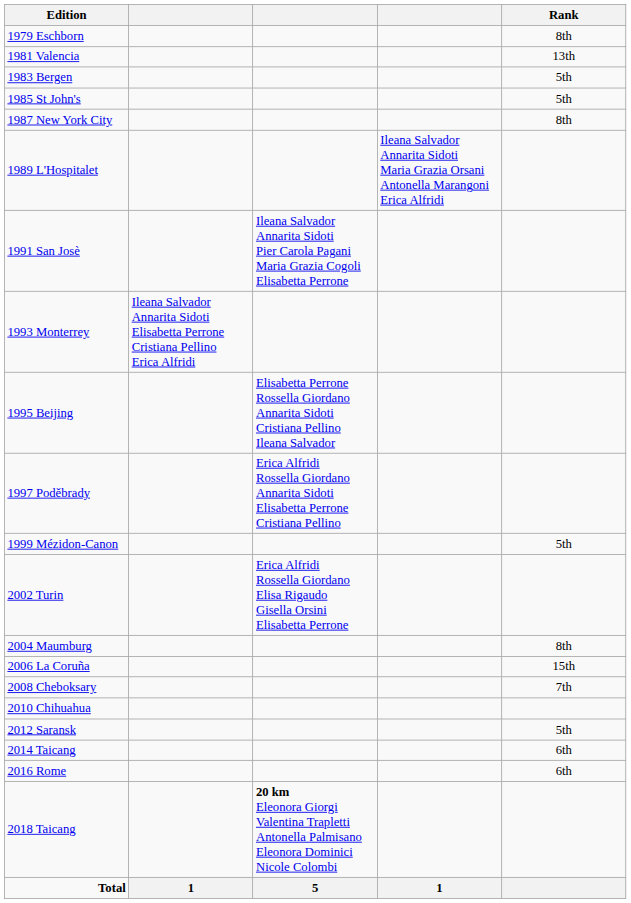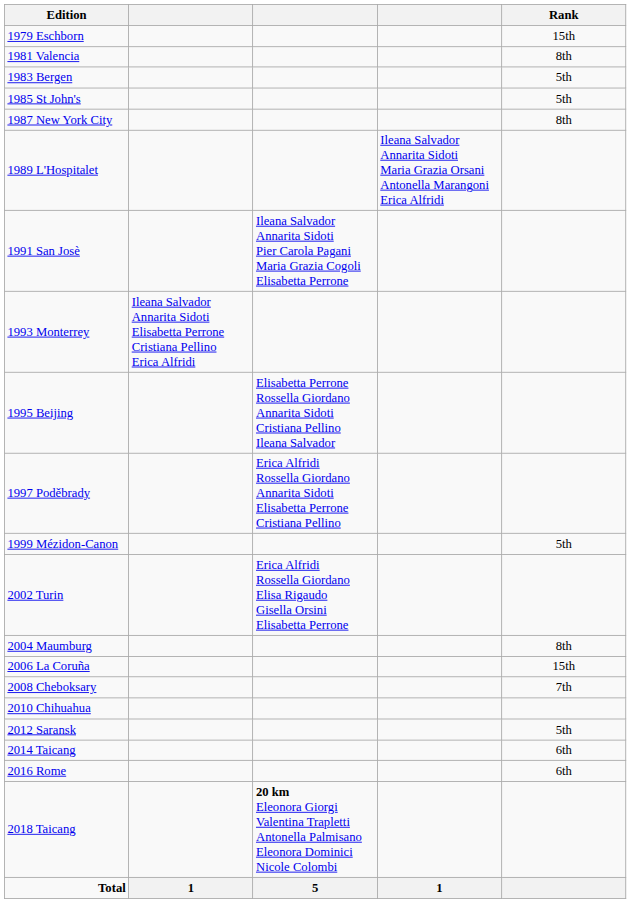 <table class="wikitable" width=80% style="font-size:90%; text-align:left;">
 <tr>
 <th width=20%>Edition</th>
 <th width=20%></th>
 <th width=20%></th>
 <th width=20%></th>
 <th width=20%>Rank</th>
 </tr>
 <tr>
 <td> <a href='#'>1979 Eschborn</a></td>
 <td></td>
 <td></td>
 <td></td>
-<td align=center>8th</td>
+<td align=center>15th</td>
 </tr>
 <tr>
 <td> <a href='#'>1981 Valencia</a></td>
 <td></td>
 <td></td>
 <td></td>
-<td align=center>13th</td>
+<td align=center>8th</td>
 </tr>
 <tr>
 <td> <a href='#'>1983 Bergen</a></td>
 <td></td>
 <td></td>
 <td></td>
 <td align=center>5th</td>
 </tr>
 <tr>
 <td> <a href='#'>1985 St John's</a></td>
 <td></td>
 <td></td>
 <td></td>
 <td align=center>5th</td>
 </tr>
 <tr>
 <td> <a href='#'>1987 New York City</a></td>
 <td></td>
 <td></td>
 <td></td>
 <td align=center>8th</td>
 </tr>
 <tr>
 <td> <a href='#'>1989 L'Hospitalet</a></td>
 <td></td>
 <td></td>
 <td><a href='#'>Ileana Salvador</a><br><a href='#'>Annarita Sidoti</a><br><a href='#'>Maria Grazia Orsani</a><br><a href='#'>Antonella Marangoni</a><br><a href='#'>Erica Alfridi</a></td>
 <td align=center></td>
 </tr>
 <tr>
 <td> <a href='#'>1991 San Josè</a></td>
 <td></td>
 <td><a href='#'>Ileana Salvador</a><br><a href='#'>Annarita Sidoti</a><br><a href='#'>Pier Carola Pagani</a><br><a href='#'>Maria Grazia Cogoli</a><br><a href='#'>Elisabetta Perrone</a></td>
 <td></td>
 <td align=center></td>
 </tr>
 <tr>
 <td> <a href='#'>1993 Monterrey</a></td>
 <td><a href='#'>Ileana Salvador</a><br><a href='#'>Annarita Sidoti</a><br><a href='#'>Elisabetta Perrone</a><br><a href='#'>Cristiana Pellino</a><br><a href='#'>Erica Alfridi</a></td>
 <td></td>
 <td></td>
 <td align=center></td>
 </tr>
 <tr>
 <td> <a href='#'>1995 Beijing</a></td>
 <td></td>
 <td><a href='#'>Elisabetta Perrone</a><br><a href='#'>Rossella Giordano</a><br><a href='#'>Annarita Sidoti</a><br><a href='#'>Cristiana Pellino</a><br><a href='#'>Ileana Salvador</a></td>
 <td></td>
 <td align=center></td>
 </tr>
 <tr>
 <td> <a href='#'>1997 Poděbrady</a></td>
 <td></td>
 <td><a href='#'>Erica Alfridi</a><br><a href='#'>Rossella Giordano</a><br><a href='#'>Annarita Sidoti</a><br><a href='#'>Elisabetta Perrone</a><br><a href='#'>Cristiana Pellino</a></td>
 <td></td>
 <td align=center></td>
 </tr>
 <tr>
 <td> <a href='#'>1999 Mézidon-Canon</a></td>
 <td></td>
 <td></td>
 <td></td>
 <td align=center>5th</td>
 </tr>
 <tr>
 <td> <a href='#'>2002 Turin</a></td>
 <td></td>
 <td><a href='#'>Erica Alfridi</a><br><a href='#'>Rossella Giordano</a><br><a href='#'>Elisa Rigaudo</a><br><a href='#'>Gisella Orsini</a><br><a href='#'>Elisabetta Perrone</a> </td>
 <td></td>
 <td align=center></td>
 </tr>
 <tr>
 <td> <a href='#'>2004 Maumburg</a></td>
 <td></td>
 <td></td>
 <td></td>
 <td align=center>8th</td>
 </tr>
 <tr>
 <td> <a href='#'>2006 La Coruña</a></td>
 <td></td>
 <td></td>
 <td></td>
 <td align=center>15th</td>
 </tr>
 <tr>
 <td> <a href='#'>2008 Cheboksary</a></td>
 <td></td>
 <td></td>
 <td></td>
 <td align=center>7th</td>
 </tr>
 <tr>
 <td> <a href='#'>2010 Chihuahua</a></td>
 <td></td>
 <td></td>
 <td></td>
 <td align=center></td>
 </tr>
 <tr>
 <td> <a href='#'>2012 Saransk</a></td>
 <td></td>
 <td></td>
 <td></td>
 <td align=center>5th</td>
 </tr>
 <tr>
 <td> <a href='#'>2014 Taicang</a></td>
 <td></td>
 <td></td>
 <td></td>
 <td align=center>6th</td>
 </tr>
 <tr>
 <td> <a href='#'>2016 Rome</a></td>
 <td></td>
 <td></td>
 <td></td>
 <td align=center>6th</td>
 </tr>
 <tr>
 <td> <a href='#'>2018 Taicang</a></td>
 <td></td>
 <td><strong>20 km</strong><br><a href='#'>Eleonora Giorgi</a><br><a href='#'>Valentina Trapletti</a><br><a href='#'>Antonella Palmisano</a><br><a href='#'>Eleonora Dominici</a><br><a href='#'>Nicole Colombi</a></td>
 <td></td>
 <td align=center></td>
 </tr>
 <tr>
 <td align=right><strong>Total</strong></td>
 <th>1</th>
 <th>5</th>
 <th>1</th>
 <th></th>
 </tr>
 </table>
